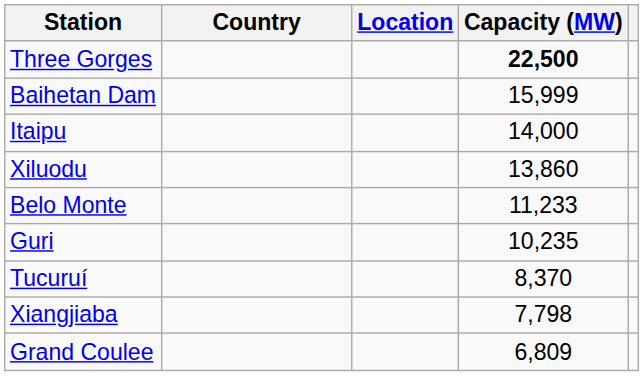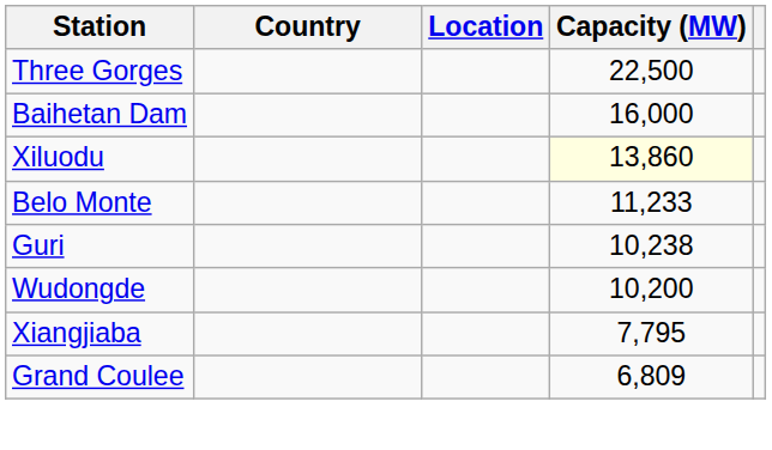 <table class="wikitable sortable static-row-numbers static-row-header-text sort-under-center hover-highlight" "style="font-size: 100%">
 <tr>
 <th>Station</th>
 <th style="width:125px;">Country</th>
 <th><a href='#'>Location</a></th>
 <th>Capacity (<a href='#'>MW</a>)</th>
 <th></th>
 </tr>
 <tr>
 <td><a href='#'>Three Gorges</a></td>
 <td></td>
 <td></td>
-<td align=center><strong>22,500</strong></td>
+<td align=center>22,500</td>
 <td></td>
 </tr>
 <tr>
 <td><a href='#'>Baihetan Dam</a></td>
 <td></td>
 <td></td>
-<td align="center">15,999</td>
-<td></td>
-</tr>
-<tr>
-<td><a href='#'>Itaipu</a></td>
-<td><br></td>
-<td></td>
-<td align="center">14,000</td>
+<td align="center">16,000</td>
 <td></td>
 </tr>
 <tr>
 <td><a href='#'>Xiluodu</a></td>
 <td></td>
 <td></td>
-<td align="center">13,860</td>
+<td align="center" style="background: lightyellow;">13,860</td>
 <td></td>
 </tr>
 <tr>
 <td><a href='#'>Belo Monte</a></td>
 <td></td>
 <td></td>
 <td style="text-align:center;">11,233</td>
 <td></td>
 </tr>
 <tr>
 <td><a href='#'>Guri</a></td>
 <td></td>
 <td></td>
-<td style="text-align:center;">10,235</td>
+<td style="text-align:center;">10,238</td>
 <td></td>
 </tr>
 <tr>
-<td><a href='#'>Tucuruí</a></td>
+<td><a href='#'>Wudongde</a></td>
 <td></td>
 <td></td>
-<td align="center">8,370</td>
+<td align="center">10,200</td>
 <td></td>
 </tr>
 <tr>
 <td><a href='#'>Xiangjiaba</a></td>
 <td></td>
 <td></td>
-<td align="center">7,798</td>
+<td align="center">7,795</td>
 <td></td>
 </tr>
 <tr>
 <td><a href='#'>Grand Coulee</a></td>
 <td></td>
 <td></td>
 <td align="center">6,809</td>
 <td></td>
 </tr>
 </table>
